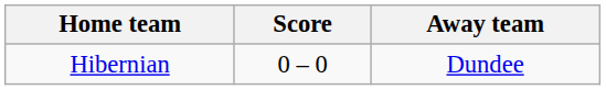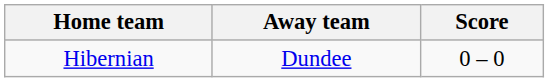 <table class="wikitable" style="text-align: center">
 <tr>
 <th width=140>Home team</th>
+<th width=140>Away team</th>
 <th width=80>Score</th>
-<th width=140>Away team</th>
 </tr>
 <tr>
 <td><a href='#'>Hibernian</a></td>
+<td><a href='#'>Dundee</a></td>
 <td>0 – 0</td>
-<td><a href='#'>Dundee</a></td>
 </tr>
 </table>
